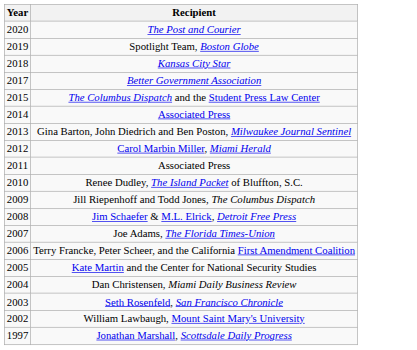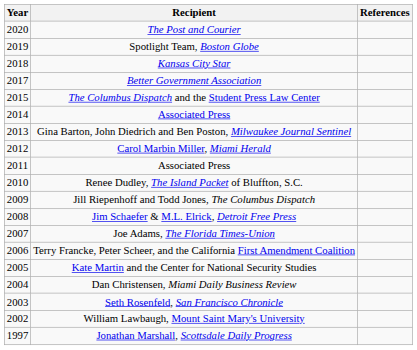 <table class="wikitable sortable" style="text-align:center">
 <tr>
 <th>Year</th>
 <th>Recipient</th>
+<th>References</th>
 </tr>
 <tr>
 <td>2020</td>
 <td><em><a href='#'>The Post and Courier</a></em></td>
+<td></td>
 </tr>
 <tr>
 <td>2019</td>
 <td>Spotlight Team, <em><a href='#'>Boston Globe</a></em></td>
+<td></td>
 </tr>
 <tr>
 <td>2018</td>
 <td><em><a href='#'>Kansas City Star</a></em></td>
+<td></td>
 </tr>
 <tr>
 <td>2017</td>
 <td><em><a href='#'>Better Government Association</a></em></td>
+<td></td>
 </tr>
 <tr>
 <td>2015</td>
 <td><em><a href='#'>The Columbus Dispatch</a></em> and the <a href='#'>Student Press Law Center</a></td>
+<td></td>
 </tr>
 <tr>
 <td>2014</td>
 <td><a href='#'>Associated Press</a></td>
+<td></td>
 </tr>
 <tr>
 <td>2013</td>
 <td>Gina Barton, John Diedrich and Ben Poston, <em><a href='#'>Milwaukee Journal Sentinel</a></em></td>
+<td></td>
 </tr>
 <tr>
 <td>2012</td>
 <td><a href='#'>Carol Marbin Miller</a>, <em><a href='#'>Miami Herald</a></em></td>
+<td></td>
 </tr>
 <tr>
 <td>2011</td>
 <td>Associated Press</td>
+<td></td>
 </tr>
 <tr>
 <td>2010</td>
 <td>Renee Dudley, <em><a href='#'>The Island Packet</a></em> of Bluffton, S.C.</td>
+<td></td>
 </tr>
 <tr>
 <td>2009</td>
 <td>Jill Riepenhoff and Todd Jones, <em>The Columbus Dispatch</em></td>
+<td></td>
 </tr>
 <tr>
 <td>2008</td>
 <td><a href='#'>Jim Schaefer</a> & <a href='#'>M.L. Elrick</a>, <em><a href='#'>Detroit Free Press</a></em></td>
+<td></td>
 </tr>
 <tr>
 <td>2007</td>
 <td>Joe Adams, <em><a href='#'>The Florida Times-Union</a></em></td>
+<td></td>
 </tr>
 <tr>
 <td>2006</td>
 <td>Terry Francke, Peter Scheer, and the California <a href='#'>First Amendment Coalition</a></td>
+<td></td>
 </tr>
 <tr>
 <td>2005</td>
 <td><a href='#'>Kate Martin</a> and the Center for National Security Studies</td>
+<td></td>
 </tr>
 <tr>
 <td>2004</td>
 <td>Dan Christensen, <em>Miami Daily Business Review</em></td>
+<td></td>
 </tr>
 <tr>
 <td>2003</td>
 <td><a href='#'>Seth Rosenfeld</a>, <em><a href='#'>San Francisco Chronicle</a></em></td>
+<td></td>
 </tr>
 <tr>
 <td>2002</td>
 <td>William Lawbaugh, <a href='#'>Mount Saint Mary's University</a></td>
+<td></td>
 </tr>
 <tr>
 <td>1997</td>
 <td><a href='#'>Jonathan Marshall</a>, <em><a href='#'>Scottsdale Daily Progress</a></em></td>
+<td></td>
 </tr>
 </table>
